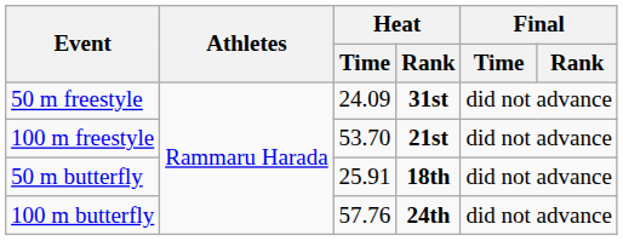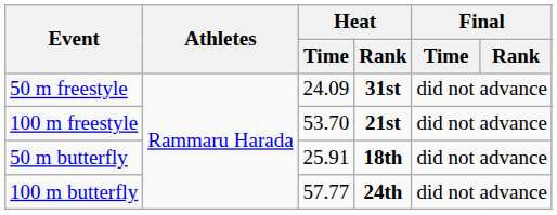 <table class="wikitable" style="font-size:90%;">
 <tr>
 <th rowspan=2>Event</th>
 <th rowspan=2>Athletes</th>
 <th colspan=2>Heat</th>
 <th colspan=2>Final</th>
 </tr>
 <tr>
 <th>Time</th>
 <th>Rank</th>
 <th>Time</th>
 <th>Rank</th>
 </tr>
 <tr>
 <td><a href='#'>50 m freestyle</a></td>
 <td rowspan=4><a href='#'>Rammaru Harada</a></td>
 <td align=center>24.09</td>
 <td align=center><strong>31st</strong></td>
 <td align=center colspan=2>did not advance</td>
 </tr>
 <tr>
 <td><a href='#'>100 m freestyle</a></td>
 <td align=center>53.70</td>
 <td align=center><strong>21st</strong></td>
 <td align=center colspan=2>did not advance</td>
 </tr>
 <tr>
 <td><a href='#'>50 m butterfly</a></td>
 <td align=center>25.91</td>
 <td align=center><strong>18th</strong></td>
 <td align=center colspan=2>did not advance</td>
 </tr>
 <tr>
 <td><a href='#'>100 m butterfly</a></td>
-<td align=center>57.76</td>
+<td align=center>57.77</td>
 <td align=center><strong>24th</strong></td>
 <td align=center colspan=2>did not advance</td>
 </tr>
 </table>
